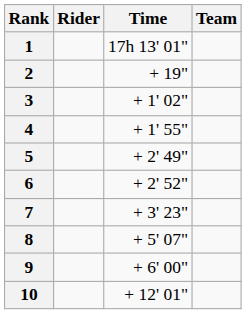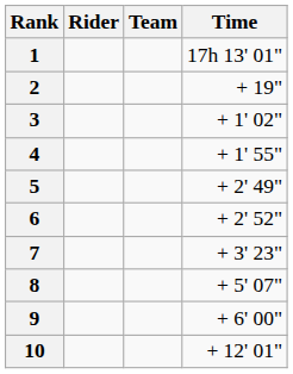 <table class="wikitable" margin-bottom:0;">
 <tr>
 <th scope="col">Rank</th>
 <th scope="col">Rider</th>
+<th scope="col">Team</th>
 <th scope="col">Time</th>
-<th scope="col">Team</th>
 </tr>
 <tr>
 <th scope="row">1</th>
 <td> </td>
+<td></td>
 <td align="right">17h 13' 01"</td>
-<td></td>
 </tr>
 <tr>
 <th scope="row">2</th>
 <td></td>
+<td></td>
 <td align="right">+ 19"</td>
-<td></td>
 </tr>
 <tr>
 <th scope="row">3</th>
 <td></td>
+<td></td>
 <td align="right">+ 1' 02"</td>
-<td></td>
 </tr>
 <tr>
 <th scope="row">4</th>
 <td></td>
+<td></td>
 <td align="right">+ 1' 55"</td>
-<td></td>
 </tr>
 <tr>
 <th scope="row">5</th>
 <td></td>
+<td></td>
 <td align="right">+ 2' 49"</td>
-<td></td>
 </tr>
 <tr>
 <th scope="row">6</th>
 <td></td>
+<td></td>
 <td align="right">+ 2' 52"</td>
-<td></td>
 </tr>
 <tr>
 <th scope="row">7</th>
 <td></td>
+<td></td>
 <td align="right">+ 3' 23"</td>
-<td></td>
 </tr>
 <tr>
 <th scope="row">8</th>
 <td></td>
+<td></td>
 <td align="right">+ 5' 07"</td>
-<td></td>
 </tr>
 <tr>
 <th scope="row">9</th>
 <td></td>
+<td></td>
 <td align="right">+ 6' 00"</td>
-<td></td>
 </tr>
 <tr>
 <th scope="row">10</th>
 <td></td>
+<td></td>
 <td align="right">+ 12' 01"</td>
-<td></td>
 </tr>
 </table>
